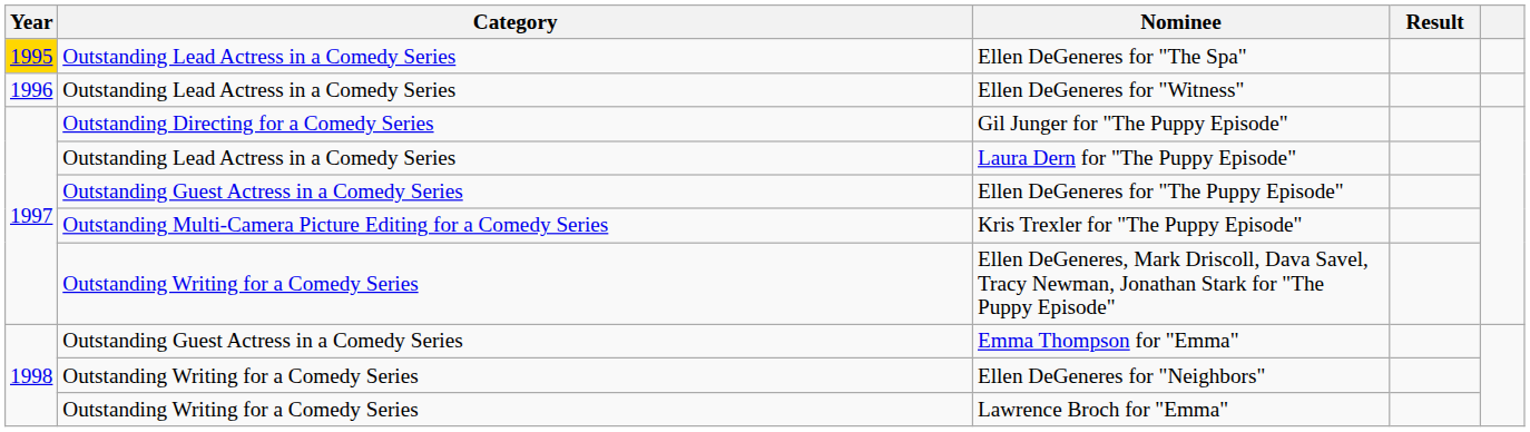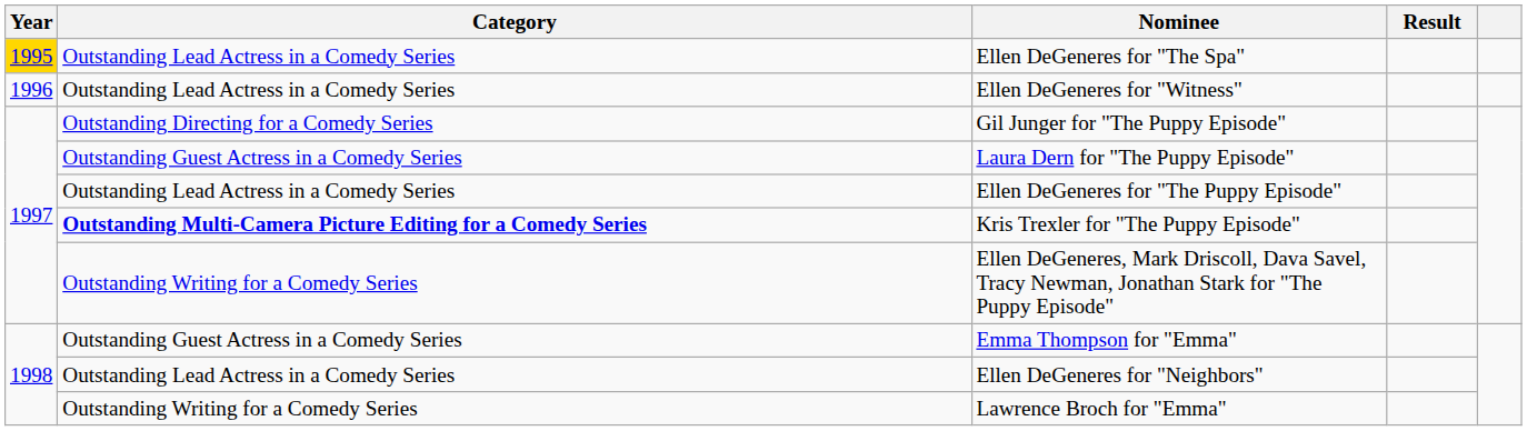 <table class="wikitable" width=90%>
 <tr>
 <th scope="col">Year</th>
 <th width="800" scope="col">Category</th>
 <th width="350" scope="col">Nominee</th>
 <th width="65" scope="col">Result</th>
 <th width="30" scope="col"></th>
 </tr>
 <tr>
 <td style="background: gold;"><a href='#'>1995</a></td>
 <td scope="row"><a href='#'>Outstanding Lead Actress in a Comedy Series</a></td>
 <td>Ellen DeGeneres for "The Spa"</td>
 <td></td>
 <td style="text-align:center;"></td>
 </tr>
 <tr>
 <td><a href='#'>1996</a></td>
 <td scope="row">Outstanding Lead Actress in a Comedy Series</td>
 <td>Ellen DeGeneres for "Witness"</td>
 <td></td>
 <td style="text-align:center;"></td>
 </tr>
 <tr>
 <td rowspan="5"><a href='#'>1997</a></td>
 <td scope="row"><a href='#'>Outstanding Directing for a Comedy Series</a></td>
 <td>Gil Junger for "The Puppy Episode"</td>
 <td></td>
 <td style="text-align:center;" rowspan="5"><br></td>
 </tr>
 <tr>
-<td>Outstanding Lead Actress in a Comedy Series</td>
+<td scope="row"><a href='#'>Outstanding Guest Actress in a Comedy Series</a></td>
 <td><a href='#'>Laura Dern</a> for "The Puppy Episode"</td>
 <td></td>
 </tr>
 <tr>
-<td scope="row"><a href='#'>Outstanding Guest Actress in a Comedy Series</a></td>
+<td>Outstanding Lead Actress in a Comedy Series</td>
 <td>Ellen DeGeneres for "The Puppy Episode"</td>
 <td></td>
 </tr>
 <tr>
-<td scope="row"><a href='#'>Outstanding Multi-Camera Picture Editing for a Comedy Series</a></td>
+<td scope="row"><strong><a href='#'>Outstanding Multi-Camera Picture Editing for a Comedy Series</a></strong></td>
 <td>Kris Trexler for "The Puppy Episode"</td>
 <td></td>
 </tr>
 <tr>
 <td scope="row"><a href='#'>Outstanding Writing for a Comedy Series</a></td>
 <td>Ellen DeGeneres, Mark Driscoll, Dava Savel, Tracy Newman, Jonathan Stark for "The Puppy Episode"</td>
 <td></td>
 </tr>
 <tr>
 <td rowspan="3"><a href='#'>1998</a></td>
 <td scope="row">Outstanding Guest Actress in a Comedy Series</td>
 <td><a href='#'>Emma Thompson</a> for "Emma"</td>
 <td></td>
 <td style="text-align:center;" rowspan="3"><br></td>
 </tr>
 <tr>
-<td scope="row">Outstanding Writing for a Comedy Series</td>
+<td scope="row">Outstanding Lead Actress in a Comedy Series</td>
 <td>Ellen DeGeneres for "Neighbors"</td>
 <td></td>
 </tr>
 <tr>
 <td scope="row">Outstanding Writing for a Comedy Series</td>
 <td>Lawrence Broch for "Emma"</td>
 <td></td>
 </tr>
 </table>
